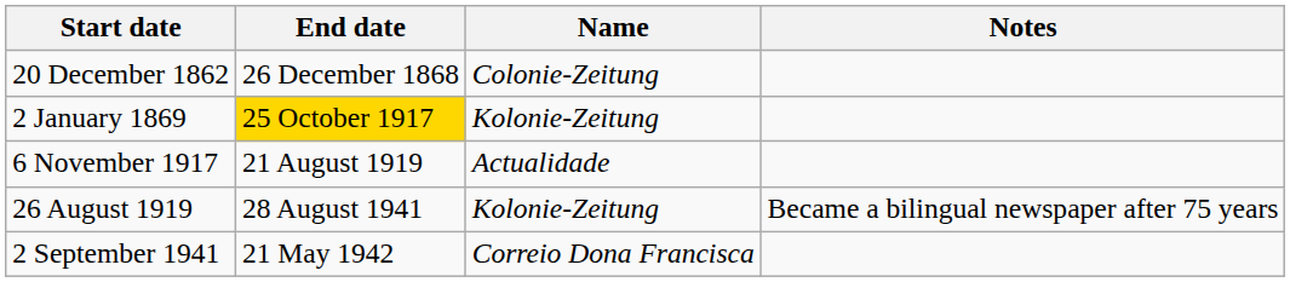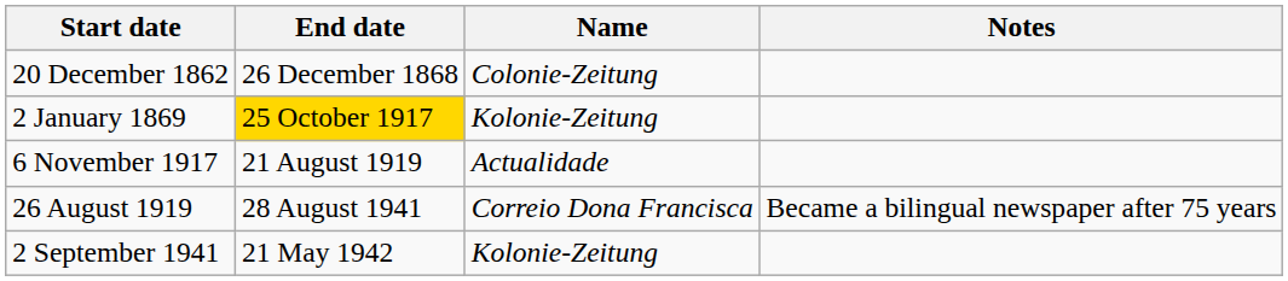 <table class="wikitable">
 <tr>
 <th>Start date</th>
 <th>End date</th>
 <th>Name</th>
 <th>Notes</th>
 </tr>
 <tr>
 <td>20 December 1862</td>
 <td>26 December 1868</td>
 <td><em>Colonie-Zeitung</em></td>
 <td></td>
 </tr>
 <tr>
 <td>2 January 1869</td>
 <td style="background: gold;">25 October 1917</td>
 <td><em>Kolonie-Zeitung</em></td>
 <td></td>
 </tr>
 <tr>
 <td>6 November 1917</td>
 <td>21 August 1919</td>
 <td><em>Actualidade</em></td>
 <td></td>
 </tr>
 <tr>
 <td>26 August 1919</td>
 <td>28 August 1941</td>
-<td><em>Kolonie-Zeitung</em></td>
+<td><em>Correio Dona Francisca</em></td>
 <td>Became a bilingual newspaper after 75 years</td>
 </tr>
 <tr>
 <td>2 September 1941</td>
 <td>21 May 1942</td>
-<td><em>Correio Dona Francisca</em></td>
+<td><em>Kolonie-Zeitung</em></td>
 <td></td>
 </tr>
 </table>
